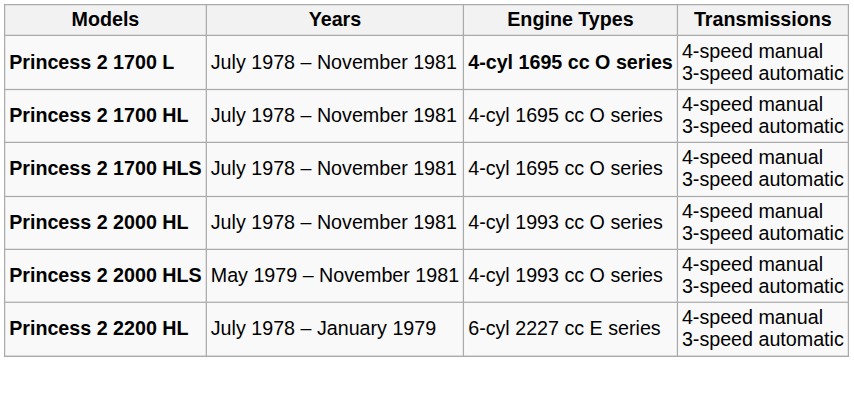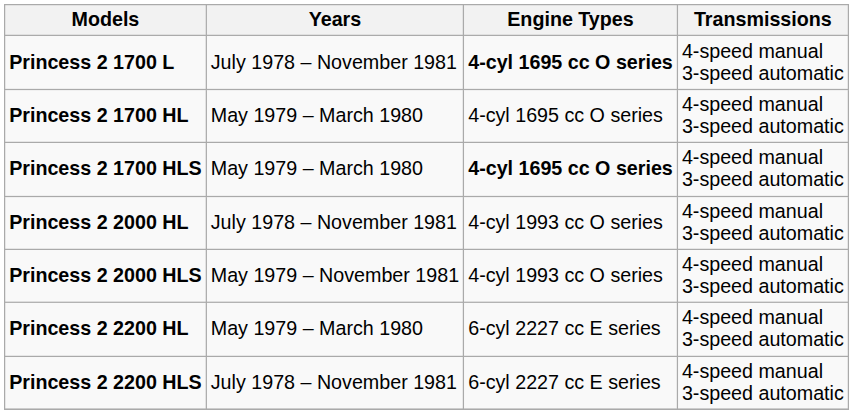 <table class=wikitable align="center">
 <tr>
 <th>Models</th>
 <th>Years</th>
 <th>Engine Types</th>
 <th>Transmissions</th>
 </tr>
 <tr>
 <td><strong>Princess 2 1700 L</strong></td>
 <td>July 1978 – November 1981</td>
 <td><strong>4-cyl 1695 cc O series</strong></td>
 <td>4-speed manual <br> 3-speed automatic</td>
 </tr>
 <tr>
 <td><strong>Princess 2 1700 HL</strong></td>
-<td>July 1978 – November 1981</td>
+<td>May 1979 – March 1980</td>
 <td>4-cyl 1695 cc O series</td>
 <td>4-speed manual <br> 3-speed automatic</td>
 </tr>
 <tr>
 <td><strong>Princess 2 1700 HLS</strong></td>
-<td>July 1978 – November 1981</td>
-<td>4-cyl 1695 cc O series</td>
+<td>May 1979 – March 1980</td>
+<td><strong>4-cyl 1695 cc O series</strong></td>
 <td>4-speed manual <br> 3-speed automatic</td>
 </tr>
 <tr>
 <td><strong>Princess 2 2000 HL</strong></td>
 <td>July 1978 – November 1981</td>
 <td>4-cyl 1993 cc O series</td>
 <td>4-speed manual <br> 3-speed automatic</td>
 </tr>
 <tr>
 <td><strong>Princess 2 2000 HLS</strong></td>
 <td>May 1979 – November 1981</td>
 <td>4-cyl 1993 cc O series</td>
 <td>4-speed manual <br> 3-speed automatic</td>
 </tr>
 <tr>
 <td><strong>Princess 2 2200 HL</strong></td>
-<td>July 1978 – January 1979</td>
+<td>May 1979 – March 1980</td>
+<td>6-cyl 2227 cc E series</td>
+<td>4-speed manual <br> 3-speed automatic</td>
+</tr>
+<tr>
+<td><strong>Princess 2 2200 HLS</strong></td>
+<td>July 1978 – November 1981</td>
 <td>6-cyl 2227 cc E series</td>
 <td>4-speed manual <br> 3-speed automatic</td>
 </tr>
 <tr>
 </tr>
 </table>
